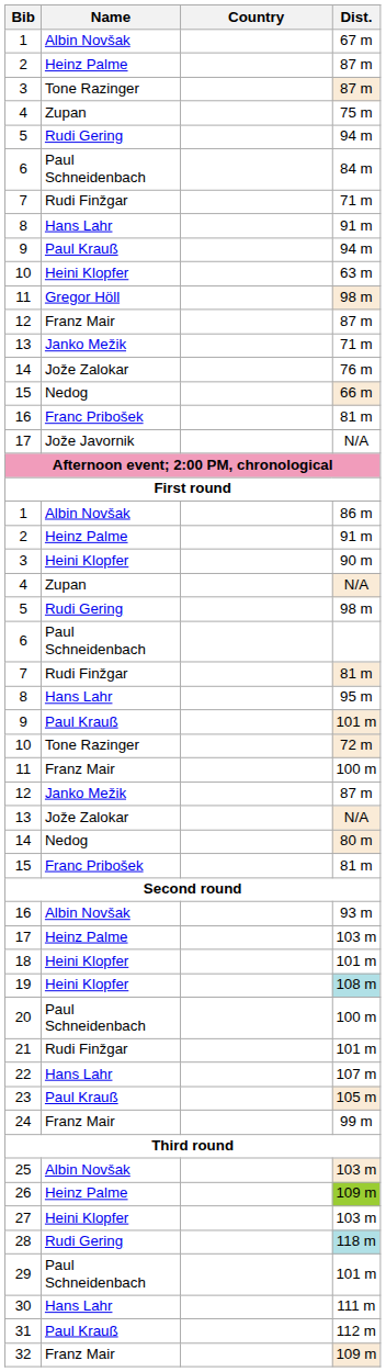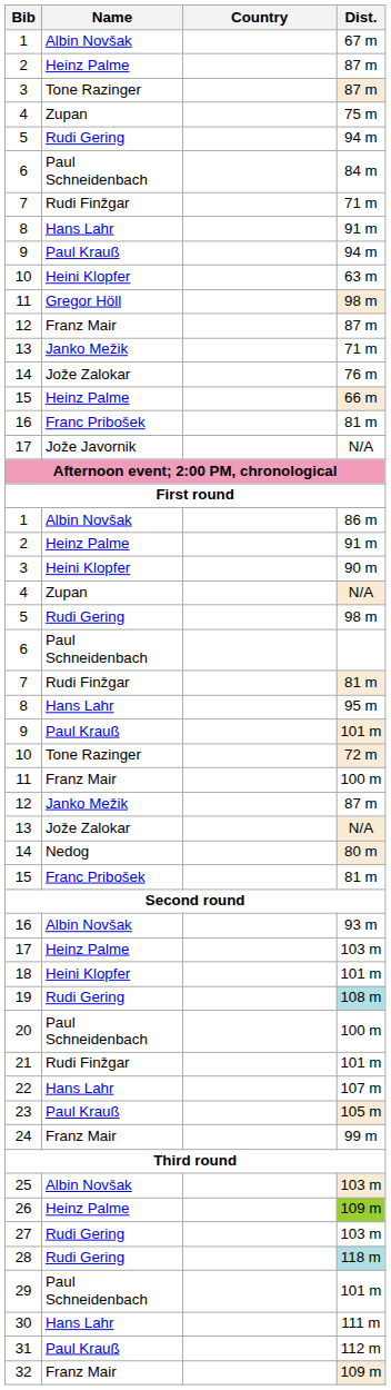 <table class="wikitable sortable" style="background:#fff; font-size:86%; width:28%; line-height:16px; border:grey solid 1px; border-collapse:collapse;">
 <tr>
 <th width="30">Bib</th>
 <th width="135">Name</th>
 <th width="169">Country</th>
 <th width="42">Dist.</th>
 </tr>
 <tr>
 <td align=center>1</td>
 <td><a href='#'>Albin Novšak</a></td>
 <td></td>
 <td align=center>67 m</td>
 </tr>
 <tr>
 <td align=center>2</td>
 <td><a href='#'>Heinz Palme</a></td>
 <td></td>
 <td align=center>87 m</td>
 </tr>
 <tr>
 <td align=center>3</td>
 <td>Tone Razinger</td>
 <td></td>
 <td align=center bgcolor=#FAEBD7>87 m</td>
 </tr>
 <tr>
 <td align=center>4</td>
 <td>Zupan</td>
 <td></td>
 <td align=center>75 m</td>
 </tr>
 <tr>
 <td align=center>5</td>
 <td><a href='#'>Rudi Gering</a></td>
 <td></td>
 <td align=center>94 m</td>
 </tr>
 <tr>
 <td align=center>6</td>
 <td>Paul Schneidenbach</td>
 <td></td>
 <td align=center>84 m</td>
 </tr>
 <tr>
 <td align=center>7</td>
 <td>Rudi Finžgar</td>
 <td></td>
 <td align=center>71 m</td>
 </tr>
 <tr>
 <td align=center>8</td>
 <td><a href='#'>Hans Lahr</a></td>
 <td></td>
 <td align=center>91 m</td>
 </tr>
 <tr>
 <td align=center>9</td>
 <td><a href='#'>Paul Krauß</a></td>
 <td></td>
 <td align=center>94 m</td>
 </tr>
 <tr>
 <td align=center>10</td>
 <td><a href='#'>Heini Klopfer</a></td>
 <td></td>
 <td align=center>63 m</td>
 </tr>
 <tr>
 <td align=center>11</td>
 <td><a href='#'>Gregor Höll</a></td>
 <td></td>
 <td align=center bgcolor=#FAEBD7>98 m</td>
 </tr>
 <tr>
 <td align=center>12</td>
 <td>Franz Mair</td>
 <td></td>
 <td align=center>87 m</td>
 </tr>
 <tr>
 <td align=center>13</td>
 <td><a href='#'>Janko Mežik</a></td>
 <td></td>
 <td align=center>71 m</td>
 </tr>
 <tr>
 <td align=center>14</td>
 <td>Jože Zalokar</td>
 <td></td>
 <td align=center>76 m</td>
 </tr>
 <tr>
 <td align=center>15</td>
-<td>Nedog</td>
+<td><a href='#'>Heinz Palme</a></td>
 <td></td>
 <td align=center bgcolor=#FAEBD7>66 m</td>
 </tr>
 <tr>
 <td align=center>16</td>
 <td><a href='#'>Franc Pribošek</a></td>
 <td></td>
 <td align=center>81 m</td>
 </tr>
 <tr>
 <td align=center>17</td>
 <td>Jože Javornik</td>
 <td></td>
 <td align=center>N/A</td>
 </tr>
 <tr bgcolor=#F19CBB>
 <td colspan=4 align=center><strong>Afternoon event; 2:00 PM, chronological</strong></td>
 </tr>
 <tr>
 <td colspan=4 align=center><strong>First round</strong></td>
 </tr>
 <tr>
 <td align=center>1</td>
 <td><a href='#'>Albin Novšak</a></td>
 <td></td>
 <td align=center>86 m</td>
 </tr>
 <tr>
 <td align=center>2</td>
 <td><a href='#'>Heinz Palme</a></td>
 <td></td>
 <td align=center>91 m</td>
 </tr>
 <tr>
 <td align=center>3</td>
 <td><a href='#'>Heini Klopfer</a></td>
 <td></td>
 <td align=center>90 m</td>
 </tr>
 <tr>
 <td align=center>4</td>
 <td>Zupan</td>
 <td></td>
 <td align=center bgcolor=#FAEBD7>N/A</td>
 </tr>
 <tr>
 <td align=center>5</td>
 <td><a href='#'>Rudi Gering</a></td>
 <td></td>
 <td align=center>98 m</td>
 </tr>
 <tr>
 <td align=center>6</td>
 <td>Paul Schneidenbach</td>
 <td></td>
 <td align=center></td>
 </tr>
 <tr>
 <td align=center>7</td>
 <td>Rudi Finžgar</td>
 <td></td>
 <td align=center bgcolor=#FAEBD7>81 m</td>
 </tr>
 <tr>
 <td align=center>8</td>
 <td><a href='#'>Hans Lahr</a></td>
 <td></td>
 <td align=center>95 m</td>
 </tr>
 <tr>
 <td align=center>9</td>
 <td><a href='#'>Paul Krauß</a></td>
 <td></td>
 <td align=center bgcolor=#FAEBD7>101 m</td>
 </tr>
 <tr>
 <td align=center>10</td>
 <td>Tone Razinger</td>
 <td></td>
 <td align=center bgcolor=#FAEBD7>72 m</td>
 </tr>
 <tr>
 <td align=center>11</td>
 <td>Franz Mair</td>
 <td></td>
 <td align=center>100 m</td>
 </tr>
 <tr>
 <td align=center>12</td>
 <td><a href='#'>Janko Mežik</a></td>
 <td></td>
 <td align=center>87 m</td>
 </tr>
 <tr>
 <td align=center>13</td>
 <td>Jože Zalokar</td>
 <td></td>
 <td align=center bgcolor=#FAEBD7>N/A</td>
 </tr>
 <tr>
 <td align=center>14</td>
 <td>Nedog</td>
 <td></td>
 <td align=center bgcolor=#FAEBD7>80 m</td>
 </tr>
 <tr>
 <td align=center>15</td>
 <td><a href='#'>Franc Pribošek</a></td>
 <td></td>
 <td align=center>81 m</td>
 </tr>
 <tr>
 <td colspan=4 align=center><strong>Second round</strong></td>
 </tr>
 <tr>
 <td align=center>16</td>
 <td><a href='#'>Albin Novšak</a></td>
 <td></td>
 <td align=center>93 m</td>
 </tr>
 <tr>
 <td align=center>17</td>
 <td><a href='#'>Heinz Palme</a></td>
 <td></td>
 <td align=center>103 m</td>
 </tr>
 <tr>
 <td align=center>18</td>
 <td><a href='#'>Heini Klopfer</a></td>
 <td></td>
 <td align=center>101 m</td>
 </tr>
 <tr>
 <td align=center>19</td>
-<td><a href='#'>Heini Klopfer</a></td>
+<td><a href='#'>Rudi Gering</a></td>
 <td></td>
 <td align=center bgcolor=#B0E0E6>108 m</td>
 </tr>
 <tr>
 <td align=center>20</td>
 <td>Paul Schneidenbach</td>
 <td></td>
 <td align=center>100 m</td>
 </tr>
 <tr>
 <td align=center>21</td>
 <td>Rudi Finžgar</td>
 <td></td>
 <td align=center>101 m</td>
 </tr>
 <tr>
 <td align=center>22</td>
 <td><a href='#'>Hans Lahr</a></td>
 <td></td>
 <td align=center>107 m</td>
 </tr>
 <tr>
 <td align=center>23</td>
 <td><a href='#'>Paul Krauß</a></td>
 <td></td>
 <td align=center bgcolor=#FAEBD7>105 m</td>
 </tr>
 <tr>
 <td align=center>24</td>
 <td>Franz Mair</td>
 <td></td>
 <td align=center>99 m</td>
 </tr>
 <tr>
 <td colspan=4 align=center><strong>Third round</strong></td>
 </tr>
 <tr>
 <td align=center>25</td>
 <td><a href='#'>Albin Novšak</a></td>
 <td></td>
 <td align=center bgcolor=#FAEBD7>103 m</td>
 </tr>
 <tr>
 <td align=center>26</td>
 <td><a href='#'>Heinz Palme</a></td>
 <td></td>
 <td align=center bgcolor=#9ACD32>109 m</td>
 </tr>
 <tr>
 <td align=center>27</td>
-<td><a href='#'>Heini Klopfer</a></td>
+<td><a href='#'>Rudi Gering</a></td>
 <td></td>
 <td align=center>103 m</td>
 </tr>
 <tr>
 <td align=center>28</td>
 <td><a href='#'>Rudi Gering</a></td>
 <td></td>
 <td align=center bgcolor=#B0E0E6>118 m</td>
 </tr>
 <tr>
 <td align=center>29</td>
 <td>Paul Schneidenbach</td>
 <td></td>
 <td align=center>101 m</td>
 </tr>
 <tr>
 <td align=center>30</td>
 <td><a href='#'>Hans Lahr</a></td>
 <td></td>
 <td align=center>111 m</td>
 </tr>
 <tr>
 <td align=center>31</td>
 <td><a href='#'>Paul Krauß</a></td>
 <td></td>
 <td align=center>112 m</td>
 </tr>
 <tr>
 <td align=center>32</td>
 <td>Franz Mair</td>
 <td></td>
 <td align=center bgcolor=#FAEBD7>109 m</td>
 </tr>
 </table>
